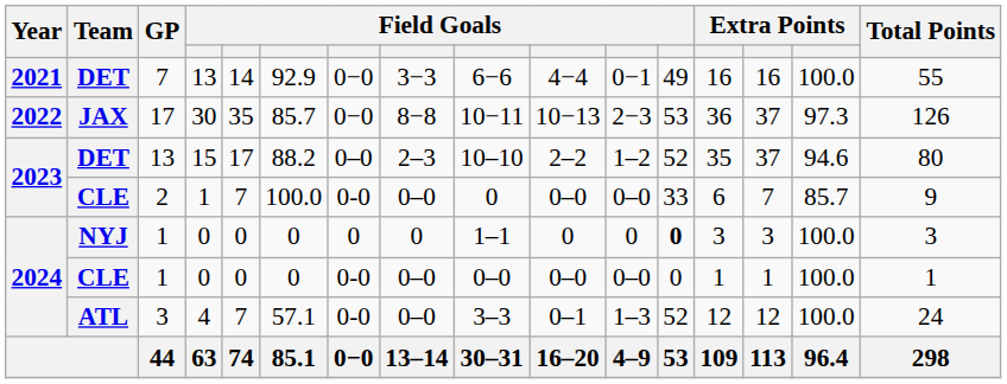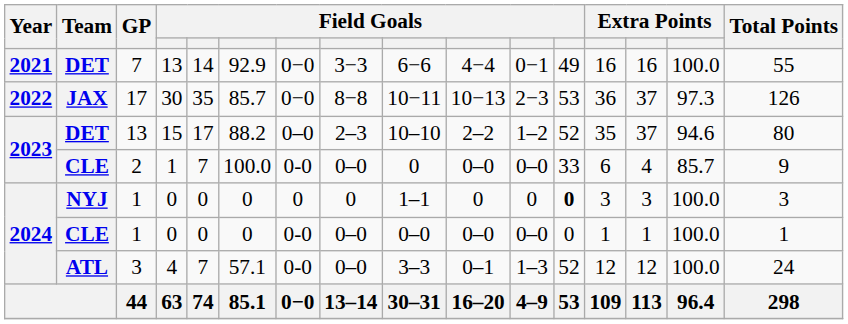 <table class="wikitable" style="text-align:center;">
 <tr>
 <th rowspan="2">Year</th>
 <th rowspan="2">Team</th>
 <th rowspan="2">GP</th>
 <th colspan="9">Field Goals</th>
 <th colspan="3">Extra Points</th>
 <th rowspan="2">Total Points</th>
 </tr>
 <tr>
 <th></th>
 <th></th>
 <th></th>
 <th></th>
 <th></th>
 <th></th>
 <th></th>
 <th></th>
 <th></th>
 <th></th>
 <th></th>
 <th></th>
 </tr>
 <tr>
 <th><a href='#'>2021</a></th>
 <th><a href='#'>DET</a></th>
 <td>7</td>
 <td>13</td>
 <td>14</td>
 <td>92.9</td>
 <td>0−0</td>
 <td>3−3</td>
 <td>6−6</td>
 <td>4−4</td>
 <td>0−1</td>
 <td>49</td>
 <td>16</td>
 <td>16</td>
 <td>100.0</td>
 <td>55</td>
 </tr>
 <tr>
 <th><a href='#'>2022</a></th>
 <th><a href='#'>JAX</a></th>
 <td>17</td>
 <td>30</td>
 <td>35</td>
 <td>85.7</td>
 <td>0−0</td>
 <td>8−8</td>
 <td>10−11</td>
 <td>10−13</td>
 <td>2−3</td>
 <td>53</td>
 <td>36</td>
 <td>37</td>
 <td>97.3</td>
 <td>126</td>
 </tr>
 <tr>
 <th rowspan="2"><a href='#'>2023</a></th>
 <th><a href='#'>DET</a></th>
 <td>13</td>
 <td>15</td>
 <td>17</td>
 <td>88.2</td>
 <td>0–0</td>
 <td>2–3</td>
 <td>10–10</td>
 <td>2–2</td>
 <td>1–2</td>
 <td>52</td>
 <td>35</td>
 <td>37</td>
 <td>94.6</td>
 <td>80</td>
 </tr>
 <tr>
 <th><a href='#'>CLE</a></th>
 <td>2</td>
 <td>1</td>
 <td>7</td>
 <td>100.0</td>
 <td>0-0</td>
 <td>0–0</td>
 <td>0</td>
 <td>0–0</td>
 <td>0–0</td>
 <td>33</td>
 <td>6</td>
-<td>7</td>
+<td>4</td>
 <td>85.7</td>
 <td>9</td>
 </tr>
 <tr>
 <th rowspan="3"><a href='#'>2024</a></th>
 <th><a href='#'>NYJ</a></th>
 <td>1</td>
 <td>0</td>
 <td>0</td>
 <td>0</td>
 <td>0</td>
 <td>0</td>
 <td>1–1</td>
 <td>0</td>
 <td>0</td>
 <td><strong>0</strong></td>
 <td>3</td>
 <td>3</td>
 <td>100.0</td>
 <td>3</td>
 </tr>
 <tr>
 <th><a href='#'>CLE</a></th>
 <td>1</td>
 <td>0</td>
 <td>0</td>
 <td>0</td>
 <td>0-0</td>
 <td>0–0</td>
 <td>0–0</td>
 <td>0–0</td>
 <td>0–0</td>
 <td>0</td>
 <td>1</td>
 <td>1</td>
 <td>100.0</td>
 <td>1</td>
 </tr>
 <tr>
 <th><a href='#'>ATL</a></th>
 <td>3</td>
 <td>4</td>
 <td>7</td>
 <td>57.1</td>
 <td>0-0</td>
 <td>0–0</td>
 <td>3–3</td>
 <td>0–1</td>
 <td>1–3</td>
 <td>52</td>
 <td>12</td>
 <td>12</td>
 <td>100.0</td>
 <td>24</td>
 </tr>
 <tr>
 <th colspan="2"></th>
 <th>44</th>
 <th>63</th>
 <th>74</th>
 <th>85.1</th>
 <th>0−0</th>
 <th>13–14</th>
 <th>30–31</th>
 <th>16–20</th>
 <th>4–9</th>
 <th>53</th>
 <th>109</th>
 <th>113</th>
 <th>96.4</th>
 <th>298</th>
 </tr>
 <tr>
 </tr>
 </table>
